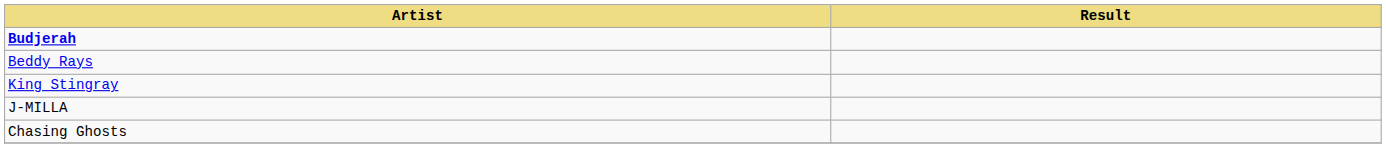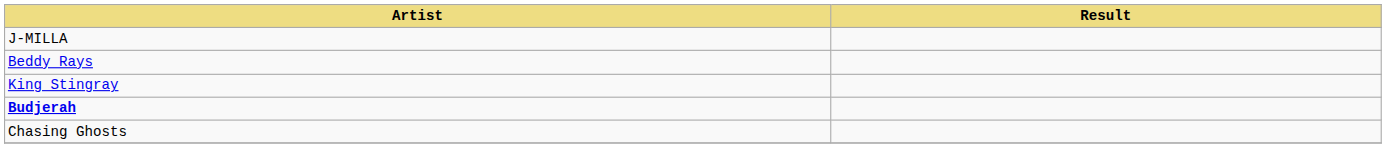 <table class="wikitable" width=100%>
 <tr>
 <th style="width:15%;background:#EEDD82;">Artist</th>
 <th style="width:10%;background:#EEDD82;">Result</th>
 </tr>
 <tr>
-<td><strong><a href='#'>Budjerah</a></strong></td>
+<td>J-MILLA</td>
 <td></td>
 </tr>
 <tr>
 <td><a href='#'>Beddy Rays</a></td>
 <td></td>
 </tr>
 <tr>
 <td><a href='#'>King Stingray</a></td>
 <td></td>
 </tr>
 <tr>
-<td>J-MILLA</td>
+<td><strong><a href='#'>Budjerah</a></strong></td>
 <td></td>
 </tr>
 <tr>
 <td>Chasing Ghosts</td>
 <td></td>
 </tr>
 <tr>
 </tr>
 </table>
